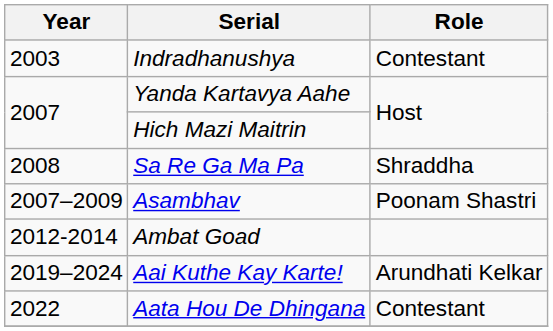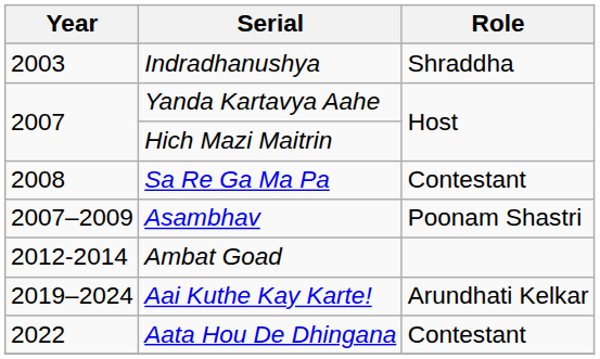 <table class="wikitable">
 <tr>
 <th>Year</th>
 <th>Serial</th>
 <th>Role</th>
 </tr>
 <tr>
 <td>2003</td>
 <td><em>Indradhanushya</em></td>
-<td>Contestant</td>
+<td>Shraddha</td>
 </tr>
 <tr>
 <td rowspan = "2">2007</td>
 <td><em>Yanda Kartavya Aahe</em></td>
 <td rowspan = "2">Host</td>
 </tr>
 <tr>
 <td><em>Hich Mazi Maitrin</em></td>
 </tr>
 <tr>
 <td>2008</td>
 <td><em><a href='#'>Sa Re Ga Ma Pa</a></em></td>
-<td>Shraddha</td>
+<td>Contestant</td>
 </tr>
 <tr>
 <td>2007–2009</td>
 <td><em><a href='#'>Asambhav</a></em></td>
 <td>Poonam Shastri</td>
 </tr>
 <tr>
 <td>2012-2014</td>
 <td><em>Ambat Goad</em></td>
 <td></td>
 </tr>
 <tr>
 <td>2019–2024</td>
 <td><em><a href='#'>Aai Kuthe Kay Karte!</a></em></td>
 <td>Arundhati Kelkar</td>
 </tr>
 <tr>
 <td>2022</td>
 <td><em><a href='#'>Aata Hou De Dhingana</a></em></td>
 <td>Contestant</td>
 </tr>
 <tr>
 </tr>
 </table>
